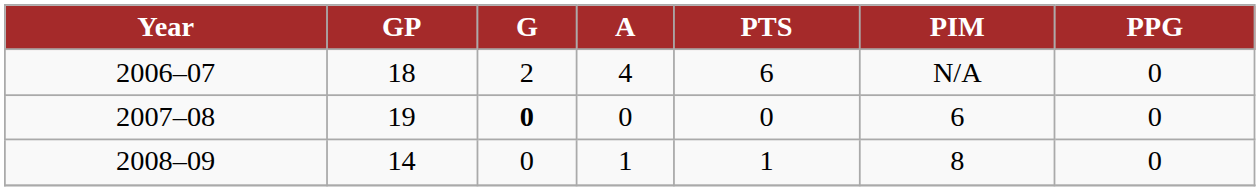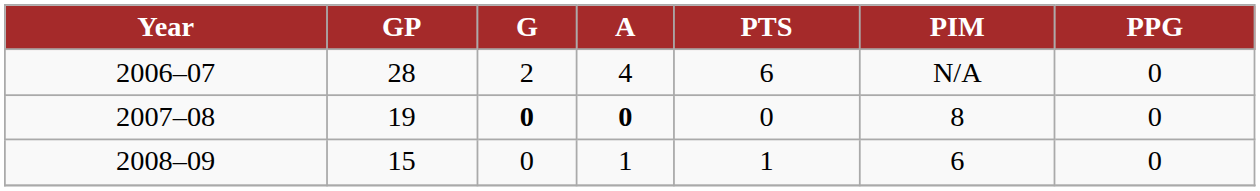 <table class="wikitable" style="width:80%;">
 <tr style="text-align:center; background:brown; color:#FFFFFF;">
 <td><strong>Year</strong></td>
 <td><strong>GP</strong></td>
 <td><strong>G</strong></td>
 <td><strong>A</strong></td>
 <td><strong>PTS</strong></td>
 <td><strong>PIM</strong></td>
 <td><strong>PPG</strong></td>
 </tr>
 <tr style="text-align:center;" bgcolor="">
 <td>2006–07</td>
-<td>18</td>
+<td>28</td>
 <td>2</td>
 <td>4</td>
 <td>6</td>
 <td>N/A</td>
 <td>0</td>
 </tr>
 <tr style="text-align:center;" bgcolor="">
 <td>2007–08</td>
 <td>19</td>
 <td><strong>0</strong></td>
+<td><strong>0</strong></td>
 <td>0</td>
-<td>0</td>
-<td>6</td>
+<td>8</td>
 <td>0</td>
 </tr>
 <tr style="text-align:center;" bgcolor="">
 <td>2008–09</td>
-<td>14</td>
+<td>15</td>
 <td>0</td>
 <td>1</td>
 <td>1</td>
-<td>8</td>
+<td>6</td>
 <td>0</td>
 </tr>
 <tr style="text-align:center;" bgcolor="">
 </tr>
 </table>
